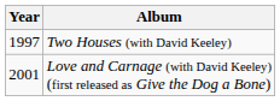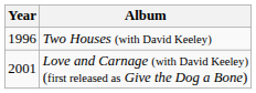 <table class="wikitable">
 <tr>
 <th>Year</th>
 <th>Album</th>
 </tr>
 <tr>
-<td>1997</td>
+<td>1996</td>
 <td><em>Two Houses</em> <small>(with David Keeley)</small></td>
 </tr>
 <tr>
 <td>2001</td>
 <td><em>Love and Carnage</em> <small>(with David Keeley)</small><br>(<small>first released as</small> <em>Give the Dog a Bone</em>)</td>
 </tr>
 </table>
